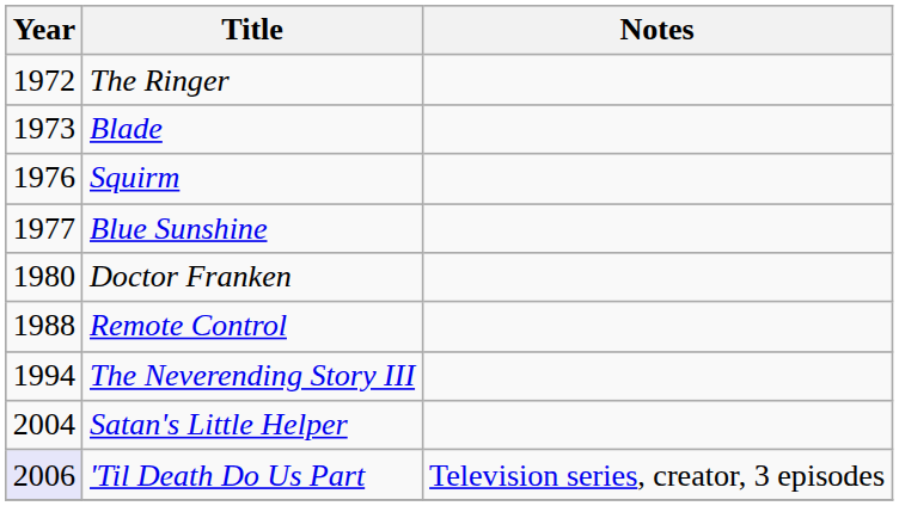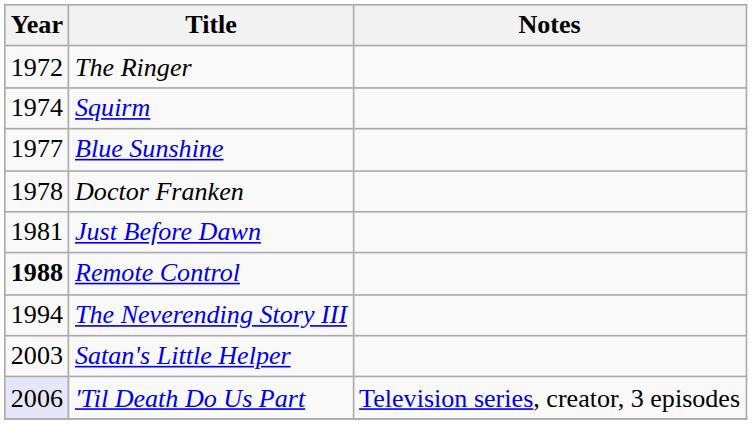 <table class="wikitable sortable">
 <tr>
 <th>Year</th>
 <th>Title</th>
 <th>Notes</th>
 </tr>
 <tr>
 <td>1972</td>
 <td><em>The Ringer</em></td>
 <td></td>
 </tr>
 <tr>
-<td>1973</td>
-<td><em><a href='#'>Blade</a></em></td>
-<td></td>
-</tr>
-<tr>
-<td>1976</td>
+<td>1974</td>
 <td><em><a href='#'>Squirm</a></em></td>
 <td></td>
 </tr>
 <tr>
 <td>1977</td>
 <td><em><a href='#'>Blue Sunshine</a></em></td>
 <td></td>
 </tr>
 <tr>
-<td>1980</td>
+<td>1978</td>
 <td><em>Doctor Franken</em></td>
 <td></td>
 </tr>
 <tr>
-<td>1988</td>
+<td>1981</td>
+<td><em><a href='#'>Just Before Dawn</a></em></td>
+<td></td>
+</tr>
+<tr>
+<td><strong>1988</strong></td>
 <td><em><a href='#'>Remote Control</a></em></td>
 <td></td>
 </tr>
 <tr>
 <td>1994</td>
 <td><em><a href='#'>The Neverending Story III</a></em></td>
 <td></td>
 </tr>
 <tr>
-<td>2004</td>
+<td>2003</td>
 <td><em><a href='#'>Satan's Little Helper</a></em></td>
 <td></td>
 </tr>
 <tr>
 <td style="background: lavender;">2006</td>
 <td><em><a href='#'>'Til Death Do Us Part</a></em></td>
 <td><a href='#'>Television series</a>, creator, 3 episodes</td>
 </tr>
 <tr>
 </tr>
 </table>
